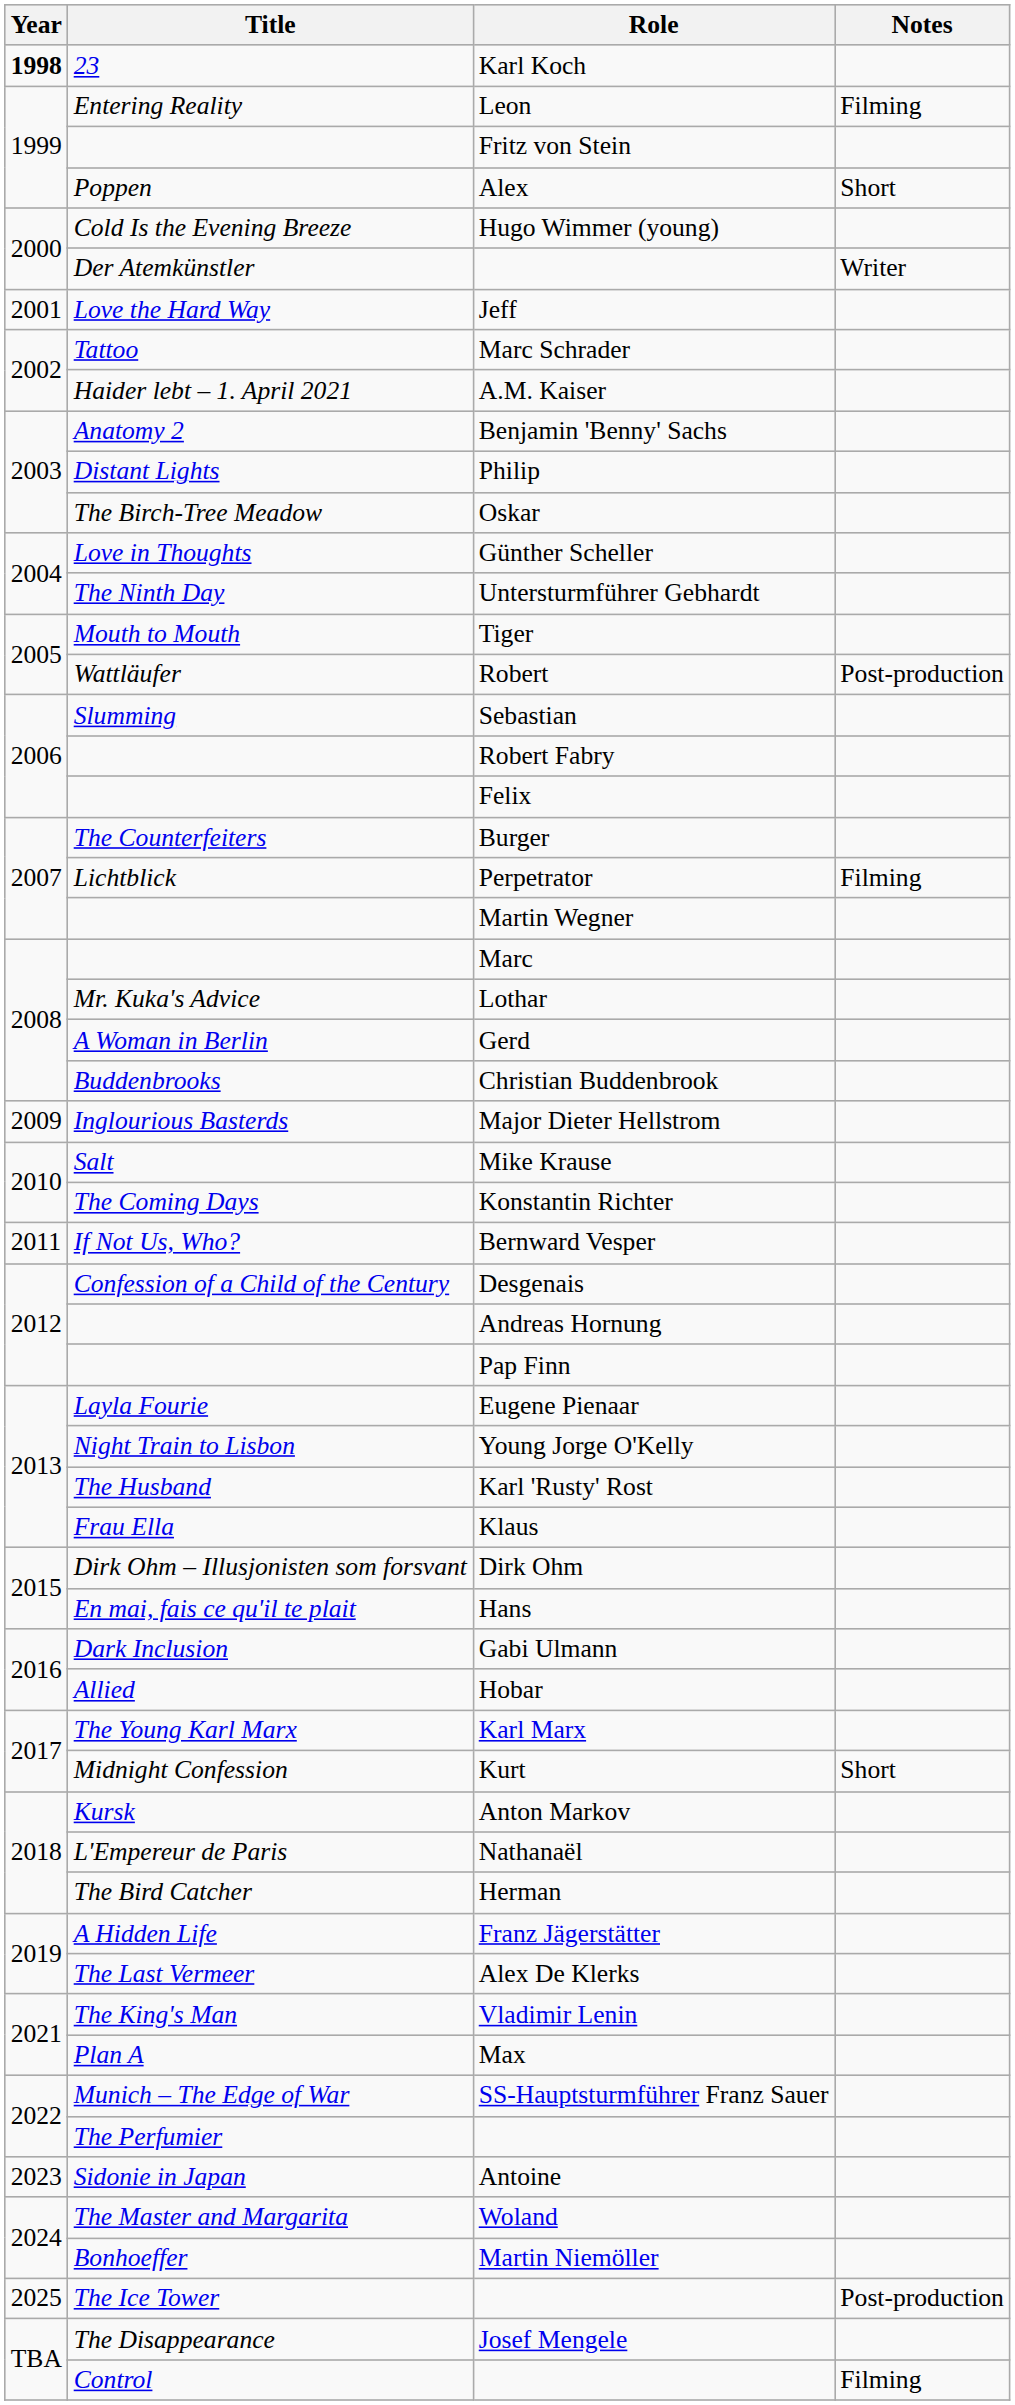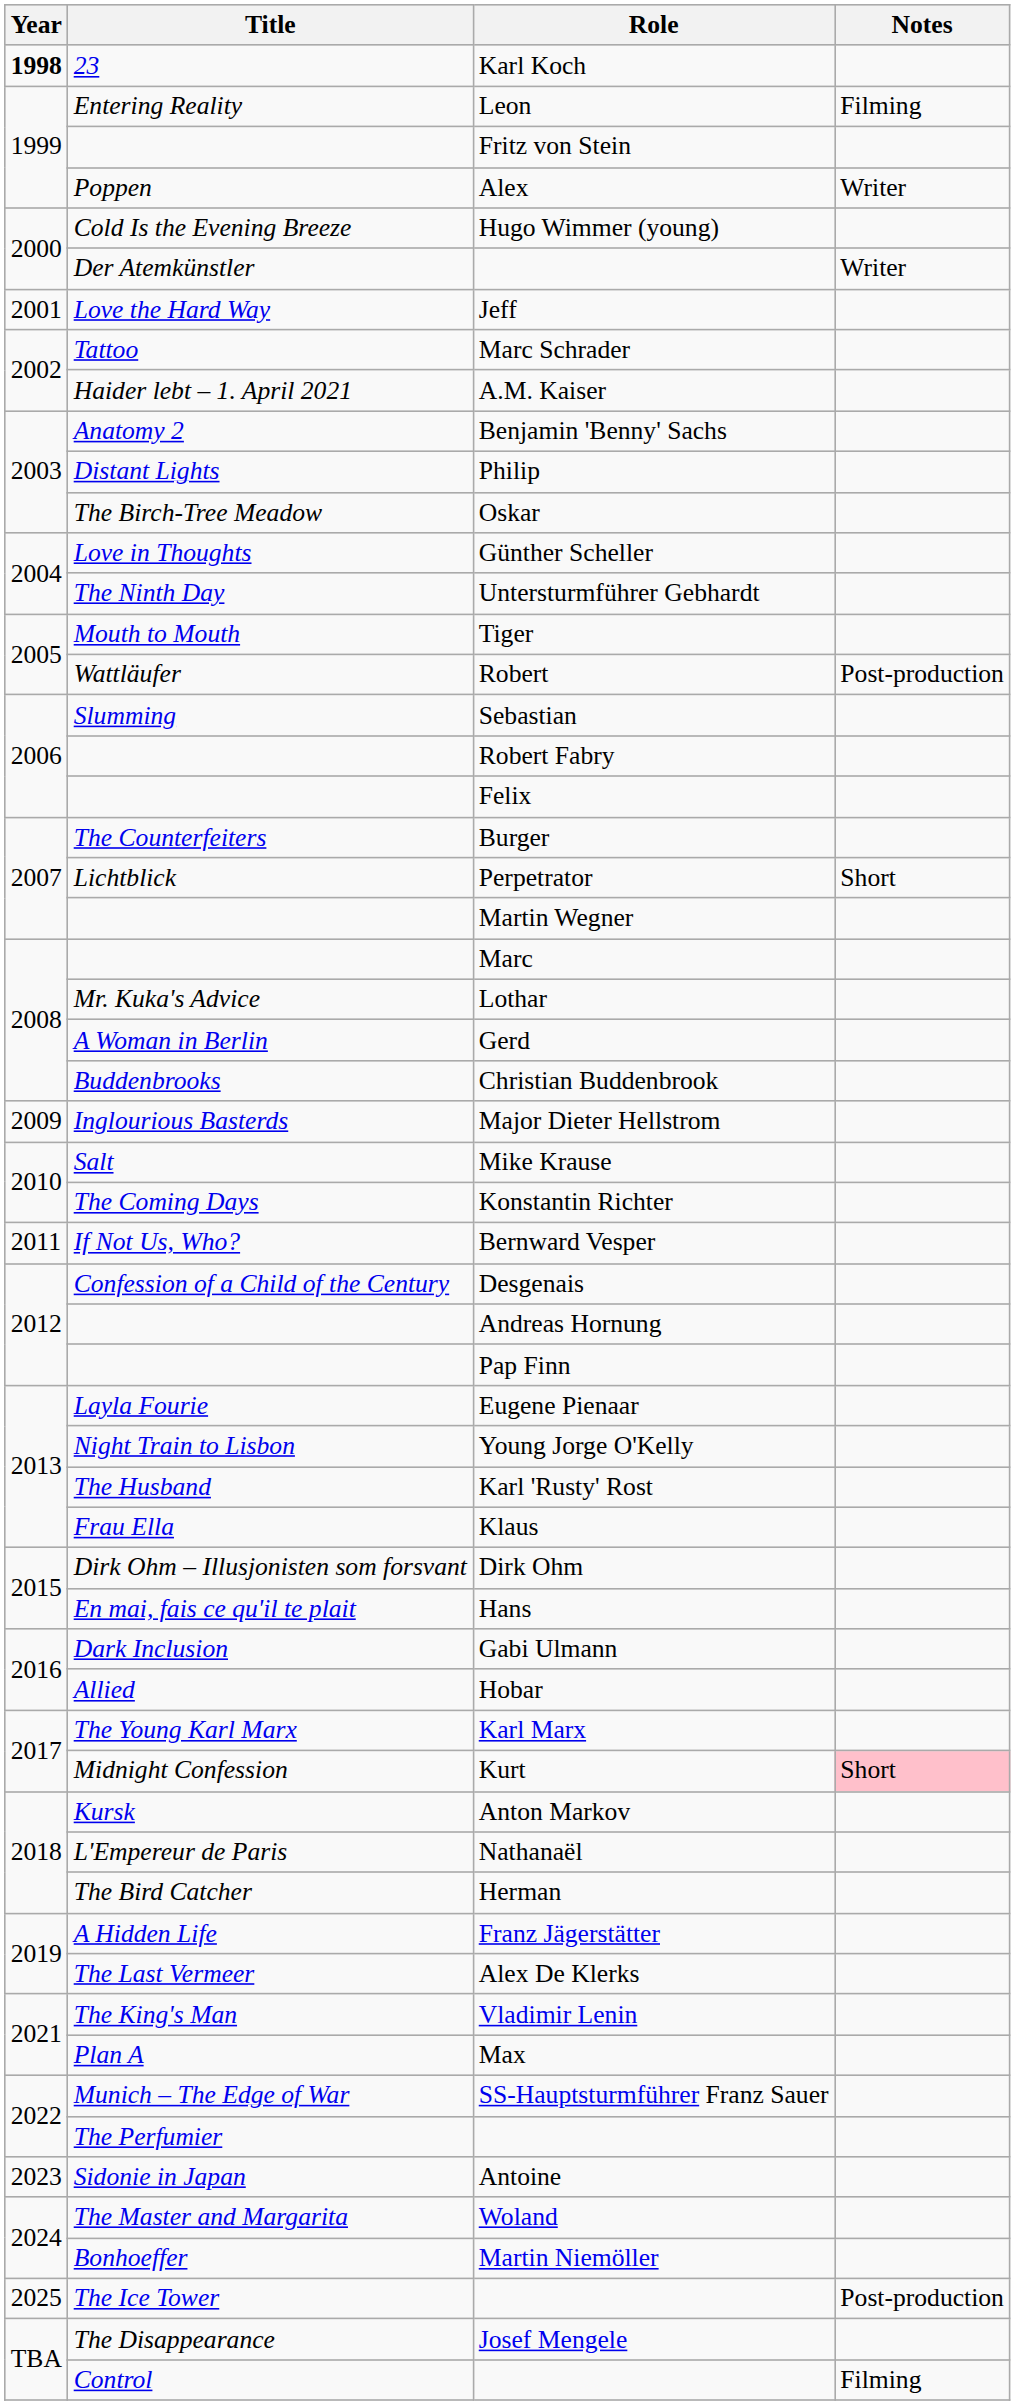 <table class = "wikitable sortable">
 <tr>
 <th>Year</th>
 <th>Title</th>
 <th>Role</th>
 <th class="unsortable">Notes</th>
 </tr>
 <tr>
 <td><strong>1998</strong></td>
 <td><em><a href='#'>23</a></em></td>
 <td>Karl Koch</td>
 <td></td>
 </tr>
 <tr>
 <td rowspan="3">1999</td>
 <td><em>Entering Reality</em></td>
 <td>Leon</td>
 <td>Filming</td>
 </tr>
 <tr>
 <td><em></em></td>
 <td>Fritz von Stein</td>
 <td></td>
 </tr>
 <tr>
 <td><em>Poppen</em></td>
 <td>Alex</td>
-<td>Short</td>
+<td>Writer</td>
 </tr>
 <tr>
 <td rowspan="2">2000</td>
 <td><em>Cold Is the Evening Breeze</em></td>
 <td>Hugo Wimmer (young)</td>
 <td></td>
 </tr>
 <tr>
 <td><em>Der Atemkünstler</em></td>
 <td></td>
 <td>Writer</td>
 </tr>
 <tr>
 <td>2001</td>
 <td><em><a href='#'>Love the Hard Way</a></em></td>
 <td>Jeff</td>
 <td></td>
 </tr>
 <tr>
 <td rowspan="2">2002</td>
 <td><em><a href='#'>Tattoo</a></em></td>
 <td>Marc Schrader</td>
 <td></td>
 </tr>
 <tr>
 <td><em>Haider lebt – 1. April 2021</em></td>
 <td>A.M. Kaiser</td>
 <td></td>
 </tr>
 <tr>
 <td rowspan="3">2003</td>
 <td><em><a href='#'>Anatomy 2</a></em></td>
 <td>Benjamin 'Benny' Sachs</td>
 <td></td>
 </tr>
 <tr>
 <td><em><a href='#'>Distant Lights</a></em></td>
 <td>Philip</td>
 <td></td>
 </tr>
 <tr>
 <td><em>The Birch-Tree Meadow</em></td>
 <td>Oskar</td>
 <td></td>
 </tr>
 <tr>
 <td rowspan="2">2004</td>
 <td><em><a href='#'>Love in Thoughts</a></em></td>
 <td>Günther Scheller</td>
 <td></td>
 </tr>
 <tr>
 <td><em><a href='#'>The Ninth Day</a></em></td>
 <td>Untersturmführer Gebhardt</td>
 <td></td>
 </tr>
 <tr>
 <td rowspan="2">2005</td>
 <td><em><a href='#'>Mouth to Mouth</a></em></td>
 <td>Tiger</td>
 <td></td>
 </tr>
 <tr>
 <td><em>Wattläufer</em></td>
 <td>Robert</td>
 <td>Post-production</td>
 </tr>
 <tr>
 <td rowspan="3">2006</td>
 <td><em><a href='#'>Slumming</a></em></td>
 <td>Sebastian</td>
 <td></td>
 </tr>
 <tr>
 <td><em></em></td>
 <td>Robert Fabry</td>
 <td></td>
 </tr>
 <tr>
 <td><em></em></td>
 <td>Felix</td>
 <td></td>
 </tr>
 <tr>
 <td rowspan="3">2007</td>
 <td><em><a href='#'>The Counterfeiters</a></em></td>
 <td>Burger</td>
 <td></td>
 </tr>
 <tr>
 <td><em>Lichtblick</em></td>
 <td>Perpetrator</td>
-<td>Filming</td>
+<td>Short</td>
 </tr>
 <tr>
 <td><em></em></td>
 <td>Martin Wegner</td>
 <td></td>
 </tr>
 <tr>
 <td rowspan="4">2008</td>
 <td><em></em></td>
 <td>Marc</td>
 <td></td>
 </tr>
 <tr>
 <td><em>Mr. Kuka's Advice</em></td>
 <td>Lothar</td>
 <td></td>
 </tr>
 <tr>
 <td><em><a href='#'>A Woman in Berlin</a></em></td>
 <td>Gerd</td>
 <td></td>
 </tr>
 <tr>
 <td><em><a href='#'>Buddenbrooks</a></em></td>
 <td>Christian Buddenbrook</td>
 <td></td>
 </tr>
 <tr>
 <td>2009</td>
 <td><em><a href='#'>Inglourious Basterds</a></em></td>
 <td>Major Dieter Hellstrom</td>
 <td></td>
 </tr>
 <tr>
 <td rowspan="2">2010</td>
 <td><em><a href='#'>Salt</a></em></td>
 <td>Mike Krause</td>
 <td></td>
 </tr>
 <tr>
 <td><em><a href='#'>The Coming Days</a></em></td>
 <td>Konstantin Richter</td>
 <td></td>
 </tr>
 <tr>
 <td>2011</td>
 <td><em><a href='#'>If Not Us, Who?</a></em></td>
 <td>Bernward Vesper</td>
 <td></td>
 </tr>
 <tr>
 <td rowspan="3">2012</td>
 <td><em><a href='#'>Confession of a Child of the Century</a></em></td>
 <td>Desgenais</td>
 <td></td>
 </tr>
 <tr>
 <td><em></em></td>
 <td>Andreas Hornung</td>
 <td></td>
 </tr>
 <tr>
 <td><em></em></td>
 <td>Pap Finn</td>
 <td></td>
 </tr>
 <tr>
 <td rowspan="4">2013</td>
 <td><em><a href='#'>Layla Fourie</a></em></td>
 <td>Eugene Pienaar</td>
 <td></td>
 </tr>
 <tr>
 <td><em><a href='#'>Night Train to Lisbon</a></em></td>
 <td>Young Jorge O'Kelly</td>
 <td></td>
 </tr>
 <tr>
 <td><em><a href='#'>The Husband</a></em></td>
 <td>Karl 'Rusty' Rost</td>
 <td></td>
 </tr>
 <tr>
 <td><em><a href='#'>Frau Ella</a></em></td>
 <td>Klaus</td>
 <td></td>
 </tr>
 <tr>
 <td rowspan="2">2015</td>
 <td><em>Dirk Ohm – Illusjonisten som forsvant</em></td>
 <td>Dirk Ohm</td>
 <td></td>
 </tr>
 <tr>
 <td><em><a href='#'>En mai, fais ce qu'il te plait</a></em></td>
 <td>Hans</td>
 <td></td>
 </tr>
 <tr>
 <td rowspan="2">2016</td>
 <td><em><a href='#'>Dark Inclusion</a></em></td>
 <td>Gabi Ulmann</td>
 <td></td>
 </tr>
 <tr>
 <td><em><a href='#'>Allied</a></em></td>
 <td>Hobar</td>
 <td></td>
 </tr>
 <tr>
 <td rowspan="2">2017</td>
 <td><em><a href='#'>The Young Karl Marx</a></em></td>
 <td><a href='#'>Karl Marx</a></td>
 <td></td>
 </tr>
 <tr>
 <td><em>Midnight Confession</em></td>
 <td>Kurt</td>
-<td>Short</td>
+<td style="background: pink;">Short</td>
 </tr>
 <tr>
 <td rowspan="3">2018</td>
 <td><em><a href='#'>Kursk</a></em></td>
 <td>Anton Markov</td>
 <td></td>
 </tr>
 <tr>
 <td><em>L'Empereur de Paris</em></td>
 <td>Nathanaël</td>
 <td></td>
 </tr>
 <tr>
 <td><em>The Bird Catcher </em></td>
 <td>Herman</td>
 <td></td>
 </tr>
 <tr>
 <td rowspan="2">2019</td>
 <td><em><a href='#'>A Hidden Life</a></em></td>
 <td><a href='#'>Franz Jägerstätter</a></td>
 <td></td>
 </tr>
 <tr>
 <td><em><a href='#'>The Last Vermeer</a></em></td>
 <td>Alex De Klerks</td>
 <td></td>
 </tr>
 <tr>
 <td rowspan="2">2021</td>
 <td><em><a href='#'>The King's Man</a></em></td>
 <td><a href='#'>Vladimir Lenin</a></td>
 <td></td>
 </tr>
 <tr>
 <td><em><a href='#'>Plan A</a></em></td>
 <td>Max</td>
 <td></td>
 </tr>
 <tr>
 <td rowspan="2">2022</td>
 <td><em><a href='#'>Munich – The Edge of War</a></em></td>
 <td><a href='#'>SS-Hauptsturmführer</a> Franz Sauer</td>
 <td></td>
 </tr>
 <tr>
 <td><em><a href='#'>The Perfumier</a></em></td>
 <td></td>
 <td></td>
 </tr>
 <tr>
 <td>2023</td>
 <td><em><a href='#'>Sidonie in Japan</a></em></td>
 <td>Antoine</td>
 <td></td>
 </tr>
 <tr>
 <td rowspan="2">2024</td>
 <td><em><a href='#'>The Master and Margarita</a></em></td>
 <td><a href='#'>Woland</a></td>
 <td></td>
 </tr>
 <tr>
 <td><em><a href='#'>Bonhoeffer</a></em></td>
 <td><a href='#'>Martin Niemöller</a></td>
 <td></td>
 </tr>
 <tr>
 <td>2025</td>
 <td><em><a href='#'>The Ice Tower</a></em></td>
 <td></td>
 <td>Post-production</td>
 </tr>
 <tr>
 <td rowspan="2">TBA</td>
 <td><em>The Disappearance</em></td>
 <td><a href='#'>Josef Mengele</a></td>
 <td></td>
 </tr>
 <tr>
 <td><em><a href='#'>Control</a></em></td>
 <td></td>
 <td>Filming</td>
 </tr>
 </table>
